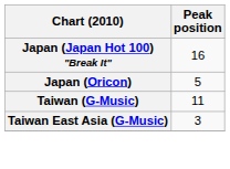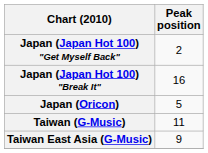 <table class="wikitable sortable plainrowheaders" style="text-align:center">
 <tr>
 <th scope="col">Chart (2010)</th>
 <th scope="col">Peak<br>position</th>
+</tr>
+<tr>
+<th scope="row">Japan (<a href='#'>Japan Hot 100</a>)<br><small><em>"Get Myself Back"</em></small></th>
+<td>2</td>
 </tr>
 <tr>
 <th scope="row">Japan (<a href='#'>Japan Hot 100</a>)<br><small><em>"Break It"</em></small></th>
 <td>16</td>
 </tr>
 <tr>
 <th scope="row">Japan (<a href='#'>Oricon</a>)</th>
 <td>5</td>
 </tr>
 <tr>
 <th scope="row">Taiwan (<a href='#'>G-Music</a>)</th>
 <td>11</td>
 </tr>
 <tr>
 <th scope="row">Taiwan East Asia (<a href='#'>G-Music</a>)</th>
-<td>3</td>
+<td>9</td>
 </tr>
 <tr>
 </tr>
 </table>
